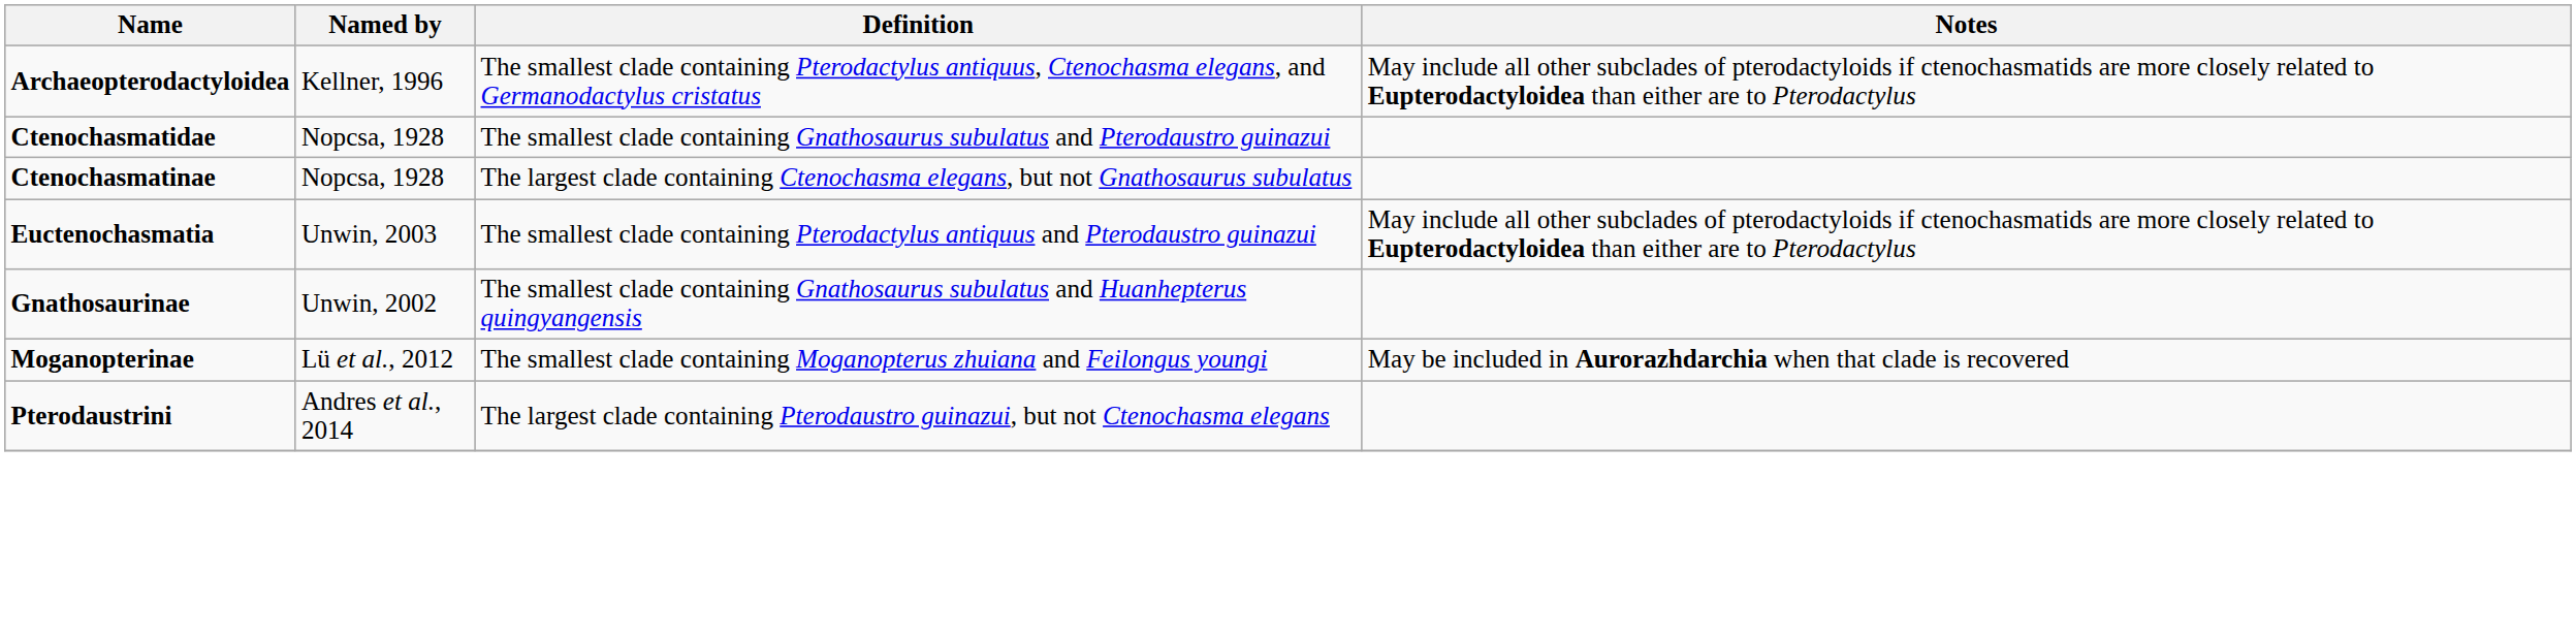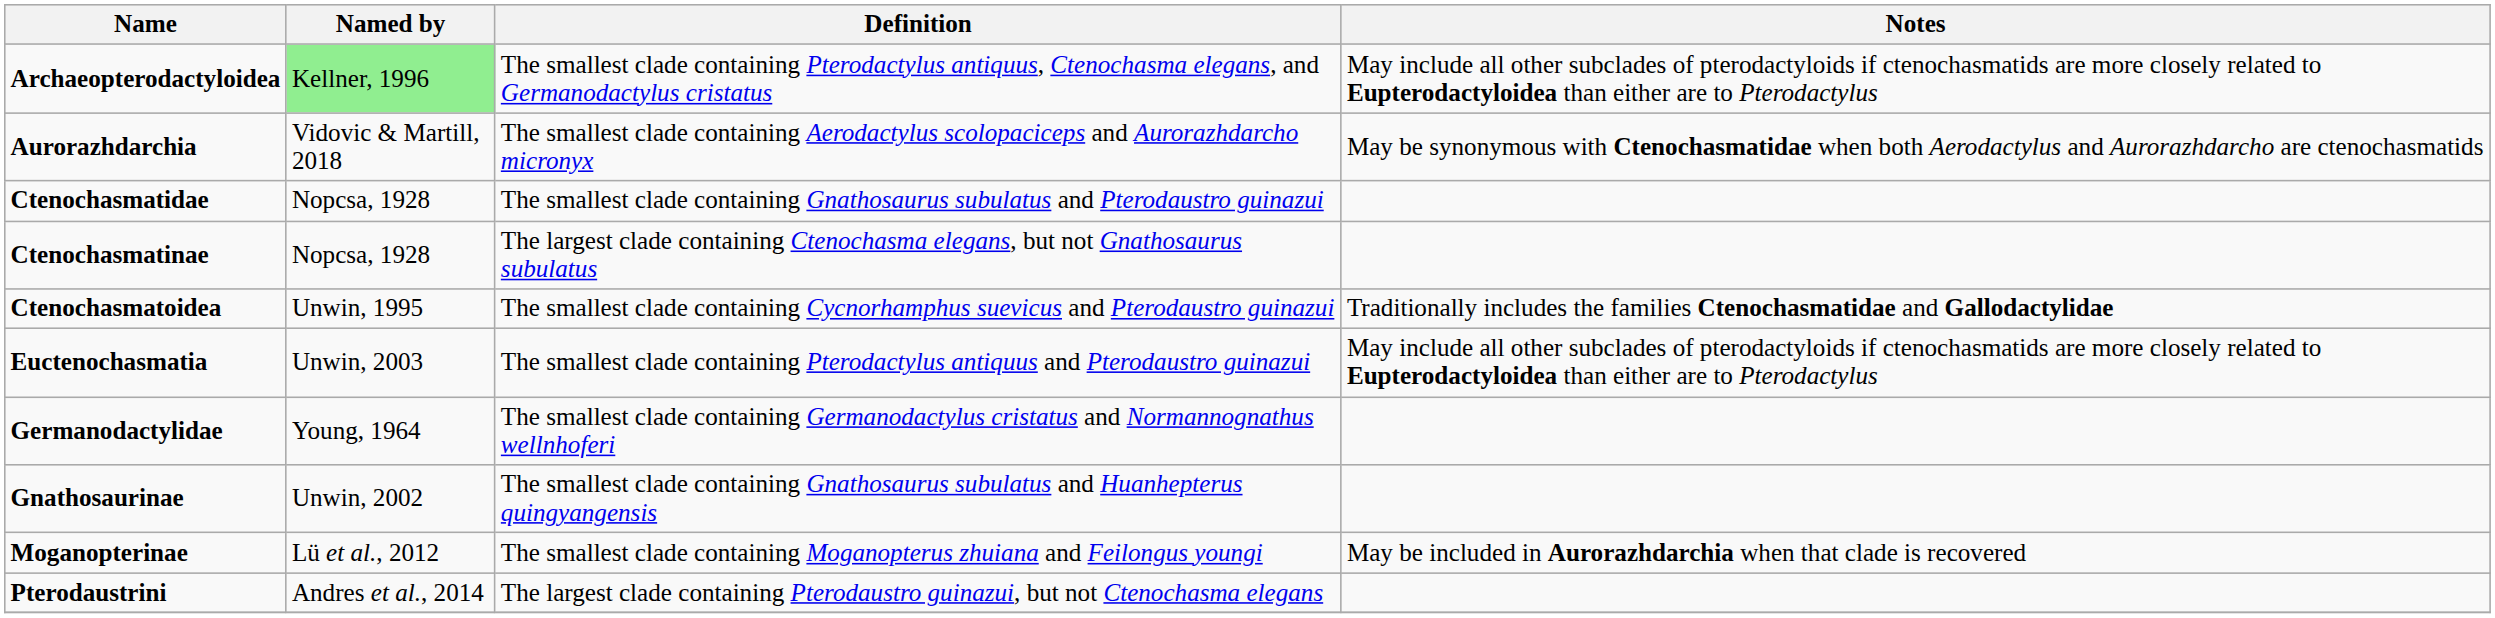 <table class="wikitable sortable" align="center" width="100%">
 <tr>
 <th>Name</th>
 <th>Named by</th>
 <th>Definition</th>
 <th>Notes</th>
 </tr>
 <tr>
 <td><strong>Archaeopterodactyloidea</strong></td>
-<td>Kellner, 1996</td>
+<td style="background: lightgreen;">Kellner, 1996</td>
 <td>The smallest clade containing <em><a href='#'>Pterodactylus antiquus</a></em>, <em><a href='#'>Ctenochasma elegans</a></em>, and <em><a href='#'>Germanodactylus cristatus</a></em></td>
 <td>May include all other subclades of pterodactyloids if ctenochasmatids are more closely related to <strong>Eupterodactyloidea</strong> than either are to <em>Pterodactylus</em></td>
+</tr>
+<tr>
+<td><strong>Aurorazhdarchia</strong></td>
+<td>Vidovic & Martill, 2018</td>
+<td>The smallest clade containing <em><a href='#'>Aerodactylus scolopaciceps</a></em> and <em><a href='#'>Aurorazhdarcho micronyx</a></em></td>
+<td>May be synonymous with <strong>Ctenochasmatidae</strong> when both <em>Aerodactylus</em> and <em>Aurorazhdarcho</em> are ctenochasmatids</td>
 </tr>
 <tr>
 <td><strong>Ctenochasmatidae</strong></td>
 <td>Nopcsa, 1928</td>
 <td>The smallest clade containing <em><a href='#'>Gnathosaurus subulatus</a></em> and <em><a href='#'>Pterodaustro guinazui</a></em></td>
 <td></td>
 </tr>
 <tr>
 <td><strong>Ctenochasmatinae</strong></td>
 <td>Nopcsa, 1928</td>
 <td>The largest clade containing <em><a href='#'>Ctenochasma elegans</a></em>, but not <em><a href='#'>Gnathosaurus subulatus</a></em></td>
 <td></td>
 </tr>
 <tr>
+<td><strong>Ctenochasmatoidea</strong></td>
+<td>Unwin, 1995</td>
+<td>The smallest clade containing <em><a href='#'>Cycnorhamphus suevicus</a></em> and <em><a href='#'>Pterodaustro guinazui</a></em></td>
+<td>Traditionally includes the families <strong>Ctenochasmatidae</strong> and <strong>Gallodactylidae</strong></td>
+</tr>
+<tr>
 <td><strong>Euctenochasmatia</strong></td>
 <td>Unwin, 2003</td>
 <td>The smallest clade containing <em><a href='#'>Pterodactylus antiquus</a></em> and <em><a href='#'>Pterodaustro guinazui</a></em></td>
 <td>May include all other subclades of pterodactyloids if ctenochasmatids are more closely related to <strong>Eupterodactyloidea</strong> than either are to <em>Pterodactylus</em></td>
+</tr>
+<tr>
+<td><strong>Germanodactylidae</strong></td>
+<td>Young, 1964</td>
+<td>The smallest clade containing <em><a href='#'>Germanodactylus cristatus</a></em> and <em><a href='#'>Normannognathus wellnhoferi</a></em></td>
+<td></td>
 </tr>
 <tr>
 <td><strong>Gnathosaurinae</strong></td>
 <td>Unwin, 2002</td>
 <td>The smallest clade containing <em><a href='#'>Gnathosaurus subulatus</a></em> and <em><a href='#'>Huanhepterus quingyangensis</a></em></td>
 <td></td>
 </tr>
 <tr>
 <td><strong>Moganopterinae</strong></td>
 <td>Lü <em>et al.</em>, 2012</td>
 <td>The smallest clade containing <em><a href='#'>Moganopterus zhuiana</a></em> and <em><a href='#'>Feilongus youngi</a></em></td>
 <td>May be included in <strong>Aurorazhdarchia</strong> when that clade is recovered</td>
 </tr>
 <tr>
 <td><strong>Pterodaustrini</strong></td>
 <td>Andres <em>et al.</em>, 2014</td>
 <td>The largest clade containing <em><a href='#'>Pterodaustro guinazui</a></em>, but not <em><a href='#'>Ctenochasma elegans</a></em></td>
 <td></td>
 </tr>
 <tr>
 </tr>
 </table>
